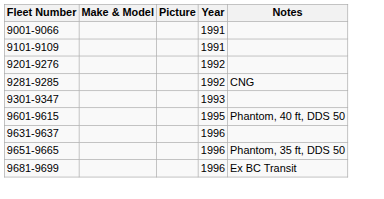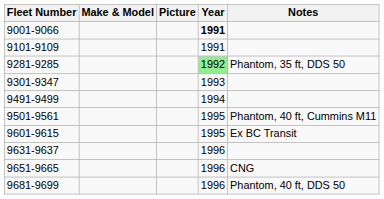 <table class="wikitable sortable mw-collapsible mw-collapsed">
 <tr>
 <th>Fleet Number</th>
 <th>Make & Model</th>
 <th>Picture</th>
 <th>Year</th>
 <th>Notes</th>
 </tr>
 <tr>
 <td>9001-9066</td>
 <td></td>
 <td></td>
-<td>1991</td>
+<td><strong>1991</strong></td>
 <td></td>
 </tr>
 <tr>
 <td>9101-9109</td>
 <td></td>
 <td></td>
 <td>1991</td>
 <td></td>
 </tr>
 <tr>
-<td>9201-9276</td>
-<td></td>
-<td></td>
-<td>1992</td>
-<td></td>
-</tr>
-<tr>
 <td>9281-9285</td>
 <td></td>
 <td></td>
-<td>1992</td>
-<td>CNG</td>
+<td style="background: lightgreen;">1992</td>
+<td>Phantom,  35 ft, DDS 50</td>
 </tr>
 <tr>
 <td>9301-9347</td>
 <td></td>
 <td></td>
 <td>1993</td>
 <td></td>
 </tr>
 <tr>
+<td>9491-9499</td>
+<td></td>
+<td></td>
+<td>1994</td>
+<td></td>
+</tr>
+<tr>
+<td>9501-9561</td>
+<td></td>
+<td></td>
+<td>1995</td>
+<td>Phantom, 40 ft, Cummins M11</td>
+</tr>
+<tr>
 <td>9601-9615</td>
 <td></td>
 <td></td>
 <td>1995</td>
-<td>Phantom,  40 ft, DDS 50</td>
+<td>Ex BC Transit</td>
 </tr>
 <tr>
 <td>9631-9637</td>
 <td></td>
 <td></td>
 <td>1996</td>
 <td></td>
 </tr>
 <tr>
 <td>9651-9665</td>
 <td></td>
 <td></td>
 <td>1996</td>
-<td>Phantom,  35 ft, DDS 50</td>
+<td>CNG</td>
 </tr>
 <tr>
 <td>9681-9699</td>
 <td></td>
 <td></td>
 <td>1996</td>
-<td>Ex BC Transit</td>
+<td>Phantom,  40 ft, DDS 50</td>
 </tr>
 </table>
